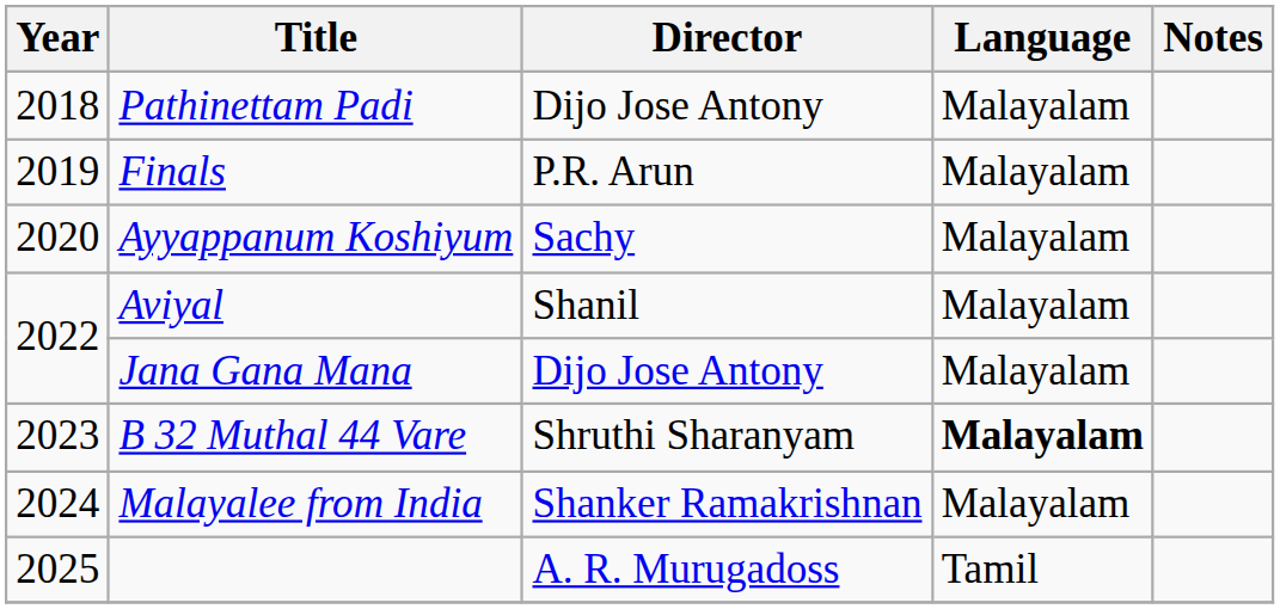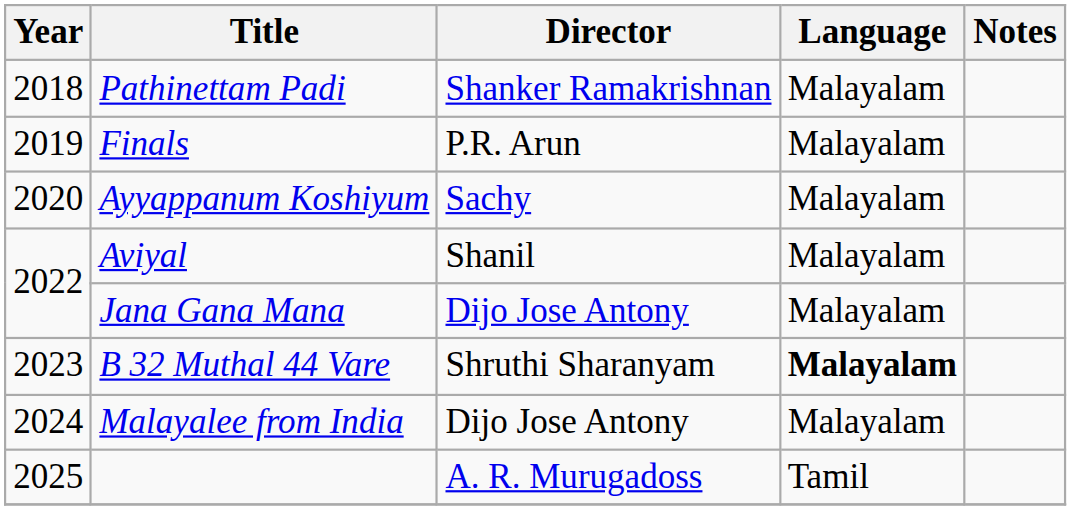 <table class="wikitable sortable">
 <tr>
 <th>Year</th>
 <th>Title</th>
 <th>Director</th>
 <th>Language</th>
 <th class="unsortable">Notes</th>
 </tr>
 <tr>
 <td>2018</td>
 <td><em><a href='#'>Pathinettam Padi</a></em></td>
-<td>Dijo Jose Antony</td>
+<td><a href='#'>Shanker Ramakrishnan</a></td>
 <td>Malayalam</td>
 <td></td>
 </tr>
 <tr>
 <td>2019</td>
 <td><em><a href='#'>Finals</a></em></td>
 <td>P.R. Arun</td>
 <td>Malayalam</td>
 <td></td>
 </tr>
 <tr>
 <td>2020</td>
 <td><em><a href='#'>Ayyappanum Koshiyum</a></em></td>
 <td><a href='#'>Sachy</a></td>
 <td>Malayalam</td>
 <td></td>
 </tr>
 <tr>
 <td rowspan =2>2022</td>
 <td><em><a href='#'>Aviyal</a></em></td>
 <td>Shanil</td>
 <td>Malayalam</td>
 <td></td>
 </tr>
 <tr>
 <td><em><a href='#'>Jana Gana Mana</a></em></td>
 <td><a href='#'>Dijo Jose Antony</a></td>
 <td>Malayalam</td>
 <td></td>
 </tr>
 <tr>
 <td>2023</td>
 <td><em><a href='#'>B 32 Muthal 44 Vare</a></em></td>
 <td>Shruthi Sharanyam</td>
 <td><strong>Malayalam</strong></td>
 <td></td>
 </tr>
 <tr>
 <td>2024</td>
 <td><em><a href='#'>Malayalee from India</a></em></td>
-<td><a href='#'>Shanker Ramakrishnan</a></td>
+<td>Dijo Jose Antony</td>
 <td>Malayalam</td>
 <td></td>
 </tr>
 <tr>
 <td>2025</td>
 <td></td>
 <td><a href='#'>A. R. Murugadoss</a></td>
 <td>Tamil</td>
 <td></td>
 </tr>
 <tr>
 </tr>
 </table>
